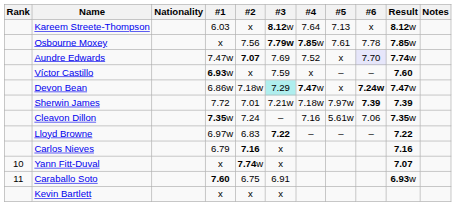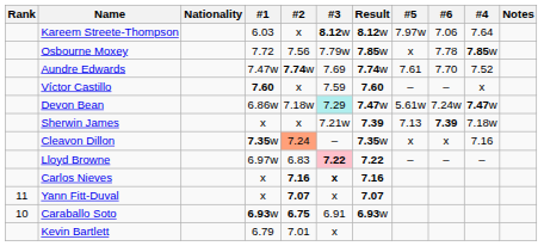 <table class="wikitable sortable" style="text-align:center;font-size:95%">
 <tr>
 <th>Rank</th>
 <th>Name</th>
 <th>Nationality</th>
 <th>#1</th>
 <th>#2</th>
 <th>#3</th>
-<th>#4</th>
+<th>Result</th>
 <th>#5</th>
 <th>#6</th>
-<th>Result</th>
+<th>#4</th>
 <th>Notes</th>
 </tr>
 <tr>
 <td></td>
 <td align=left><a href='#'>Kareem Streete-Thompson</a></td>
 <td align=left></td>
 <td>6.03</td>
 <td>x</td>
 <td><strong>8.12</strong>w</td>
+<td><strong>8.12</strong>w</td>
+<td>7.97w</td>
+<td>7.06</td>
 <td>7.64</td>
-<td>7.13</td>
-<td>x</td>
-<td><strong>8.12</strong>w</td>
 <td></td>
 </tr>
 <tr>
 <td></td>
 <td align=left><a href='#'>Osbourne Moxey</a></td>
 <td align=left></td>
+<td>7.72</td>
+<td>7.56</td>
+<td>7.79w</td>
+<td><strong>7.85</strong>w</td>
 <td>x</td>
-<td>7.56</td>
-<td><strong>7.79w</strong></td>
-<td><strong>7.85</strong>w</td>
-<td>7.61</td>
 <td>7.78</td>
 <td><strong>7.85</strong>w</td>
 <td></td>
 </tr>
 <tr>
 <td></td>
 <td align=left><a href='#'>Aundre Edwards</a></td>
 <td align=left></td>
 <td>7.47w</td>
-<td><strong>7.07</strong></td>
+<td><strong>7.74</strong>w</td>
 <td>7.69</td>
+<td><strong>7.74</strong>w</td>
+<td>7.61</td>
+<td>7.70</td>
 <td>7.52</td>
-<td>x</td>
-<td style="background: lavender;">7.70</td>
-<td><strong>7.74</strong>w</td>
 <td></td>
 </tr>
 <tr>
 <td></td>
 <td align=left><a href='#'>Víctor Castillo</a></td>
 <td align=left></td>
-<td><strong>6.93</strong>w</td>
+<td><strong>7.60</strong></td>
 <td>x</td>
 <td>7.59</td>
-<td>x</td>
+<td><strong>7.60</strong></td>
 <td>–</td>
 <td>–</td>
-<td><strong>7.60</strong></td>
+<td>x</td>
 <td></td>
 </tr>
 <tr>
 <td></td>
 <td align=left><a href='#'>Devon Bean</a></td>
 <td align=left></td>
 <td>6.86w</td>
 <td>7.18w</td>
 <td style="background: paleturquoise;">7.29</td>
 <td><strong>7.47</strong>w</td>
-<td>x</td>
-<td><strong>7.24w</strong></td>
+<td>5.61w</td>
+<td>7.24w</td>
 <td><strong>7.47</strong>w</td>
 <td></td>
 </tr>
 <tr>
 <td></td>
 <td align=left><a href='#'>Sherwin James</a></td>
 <td align=left></td>
-<td>7.72</td>
-<td>7.01</td>
+<td>x</td>
+<td>x</td>
 <td>7.21w</td>
+<td><strong>7.39</strong></td>
+<td>7.13</td>
+<td><strong>7.39</strong></td>
 <td>7.18w</td>
-<td>7.97w</td>
-<td><strong>7.39</strong></td>
-<td><strong>7.39</strong></td>
 <td></td>
 </tr>
 <tr>
 <td></td>
 <td align=left><a href='#'>Cleavon Dillon</a></td>
 <td align=left></td>
 <td><strong>7.35</strong>w</td>
-<td>7.24</td>
+<td style="background: lightsalmon;">7.24</td>
 <td>–</td>
+<td><strong>7.35</strong>w</td>
+<td>x</td>
+<td>x</td>
 <td>7.16</td>
-<td>5.61w</td>
-<td>7.06</td>
-<td><strong>7.35</strong>w</td>
 <td></td>
 </tr>
 <tr>
 <td></td>
 <td align=left><a href='#'>Lloyd Browne</a></td>
 <td align=left></td>
 <td>6.97w</td>
 <td>6.83</td>
+<td style="background: pink;"><strong>7.22</strong></td>
 <td><strong>7.22</strong></td>
 <td>–</td>
 <td>–</td>
 <td>–</td>
-<td><strong>7.22</strong></td>
 <td></td>
 </tr>
 <tr>
 <td></td>
 <td align=left><a href='#'>Carlos Nieves</a></td>
 <td align=left></td>
-<td>6.79</td>
+<td>x</td>
 <td><strong>7.16</strong></td>
-<td>x</td>
+<td><strong>x</strong></td>
+<td><strong>7.16</strong></td>
 <td></td>
 <td></td>
 <td></td>
-<td><strong>7.16</strong></td>
+<td></td>
+</tr>
+<tr>
+<td>11</td>
+<td align=left><a href='#'>Yann Fitt-Duval</a></td>
+<td align=left></td>
+<td>x</td>
+<td><strong>7.07</strong></td>
+<td>x</td>
+<td><strong>7.07</strong></td>
+<td></td>
+<td></td>
+<td></td>
 <td></td>
 </tr>
 <tr>
 <td>10</td>
-<td align=left><a href='#'>Yann Fitt-Duval</a></td>
+<td align=left><a href='#'>Caraballo Soto</a></td>
 <td align=left></td>
-<td>x</td>
-<td><strong>7.74</strong>w</td>
-<td>x</td>
+<td><strong>6.93</strong>w</td>
+<td><strong>6.75</strong></td>
+<td>6.91</td>
+<td><strong>6.93</strong>w</td>
 <td></td>
 <td></td>
 <td></td>
-<td><strong>7.07</strong></td>
-<td></td>
-</tr>
-<tr>
-<td>11</td>
-<td align=left><a href='#'>Caraballo Soto</a></td>
-<td align=left></td>
-<td><strong>7.60</strong></td>
-<td>6.75</td>
-<td>6.91</td>
-<td></td>
-<td></td>
-<td></td>
-<td><strong>6.93</strong>w</td>
 <td></td>
 </tr>
 <tr>
 <td></td>
 <td align=left><a href='#'>Kevin Bartlett</a></td>
 <td align=left></td>
+<td>6.79</td>
+<td>7.01</td>
 <td>x</td>
-<td>x</td>
-<td>x</td>
+<td><strong></strong></td>
 <td></td>
 <td></td>
 <td></td>
-<td><strong></strong></td>
 <td></td>
 </tr>
 </table>
